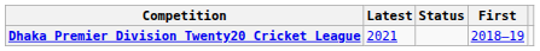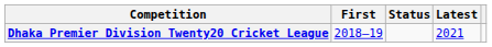 <table class="wikitable sortable plainrowheaders">
 <tr>
 <th scope="col">Competition</th>
+<th scope="col">First</th>
+<th scope="col">Status</th>
 <th scope="col">Latest</th>
-<th scope="col">Status</th>
-<th scope="col">First</th>
 <th scope="col" class="unsortable"></th>
 </tr>
 <tr>
 <th scope="row"><a href='#'>Dhaka Premier Division Twenty20 Cricket League</a></th>
+<td><a href='#'>2018–19</a></td>
+<td></td>
 <td><a href='#'>2021</a></td>
-<td></td>
-<td><a href='#'>2018–19</a></td>
 <td></td>
 </tr>
 </table>
